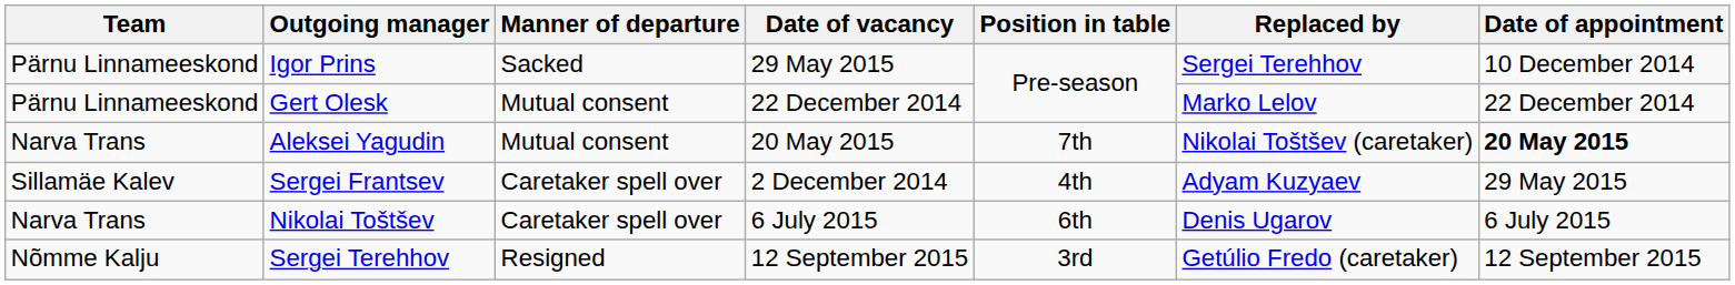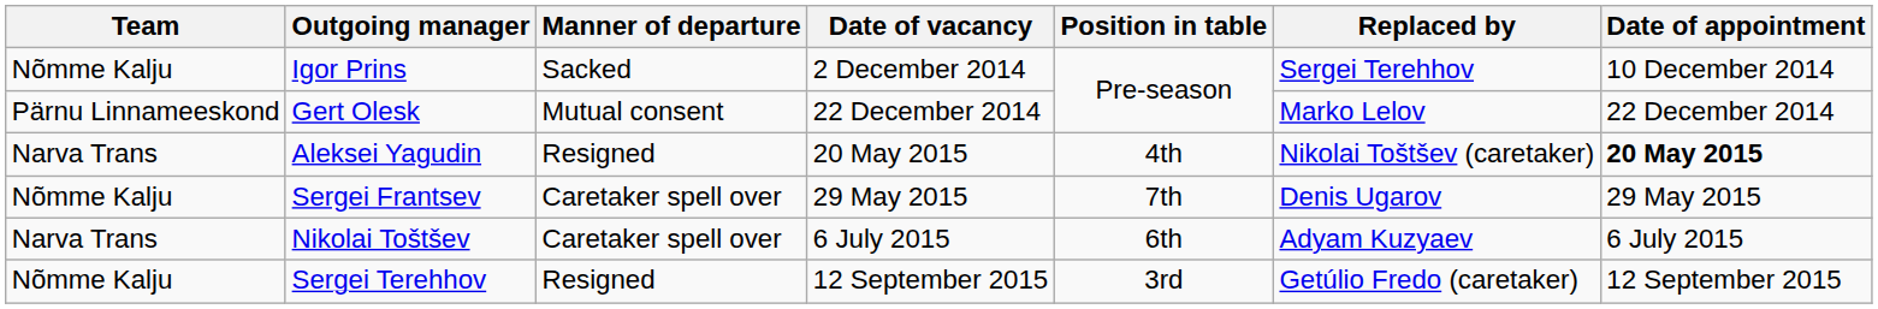 <table class="wikitable">
 <tr>
 <th>Team</th>
 <th>Outgoing manager</th>
 <th>Manner of departure</th>
 <th>Date of vacancy</th>
 <th>Position in table</th>
 <th>Replaced by</th>
 <th>Date of appointment</th>
 </tr>
 <tr>
-<td>Pärnu Linnameeskond</td>
+<td>Nõmme Kalju</td>
 <td> <a href='#'>Igor Prins</a></td>
 <td>Sacked</td>
-<td>29 May 2015</td>
+<td>2 December 2014</td>
 <td rowspan=2 align="center">Pre-season</td>
 <td> <a href='#'>Sergei Terehhov</a></td>
 <td>10 December 2014</td>
 </tr>
 <tr>
 <td>Pärnu Linnameeskond</td>
 <td> <a href='#'>Gert Olesk</a></td>
 <td>Mutual consent</td>
 <td>22 December 2014</td>
 <td> <a href='#'>Marko Lelov</a></td>
 <td>22 December 2014</td>
 </tr>
 <tr>
 <td>Narva Trans</td>
 <td> <a href='#'>Aleksei Yagudin</a></td>
-<td>Mutual consent</td>
+<td>Resigned</td>
 <td>20 May 2015</td>
-<td align="center">7th</td>
+<td align="center">4th</td>
 <td> <a href='#'>Nikolai Toštšev</a> (caretaker)</td>
 <td><strong>20 May 2015</strong></td>
 </tr>
 <tr>
-<td>Sillamäe Kalev</td>
+<td>Nõmme Kalju</td>
 <td> <a href='#'>Sergei Frantsev</a></td>
 <td>Caretaker spell over</td>
-<td>2 December 2014</td>
-<td align="center">4th</td>
-<td> <a href='#'>Adyam Kuzyaev</a></td>
+<td>29 May 2015</td>
+<td align="center">7th</td>
+<td> <a href='#'>Denis Ugarov</a></td>
 <td>29 May 2015</td>
 </tr>
 <tr>
 <td>Narva Trans</td>
 <td> <a href='#'>Nikolai Toštšev</a></td>
 <td>Caretaker spell over</td>
 <td>6 July 2015</td>
 <td align="center">6th</td>
-<td> <a href='#'>Denis Ugarov</a></td>
+<td> <a href='#'>Adyam Kuzyaev</a></td>
 <td>6 July 2015</td>
 </tr>
 <tr>
 <td>Nõmme Kalju</td>
 <td> <a href='#'>Sergei Terehhov</a></td>
 <td>Resigned</td>
 <td>12 September 2015</td>
 <td align="center">3rd</td>
 <td> <a href='#'>Getúlio Fredo</a> (caretaker)</td>
 <td>12 September 2015</td>
 </tr>
 </table>
